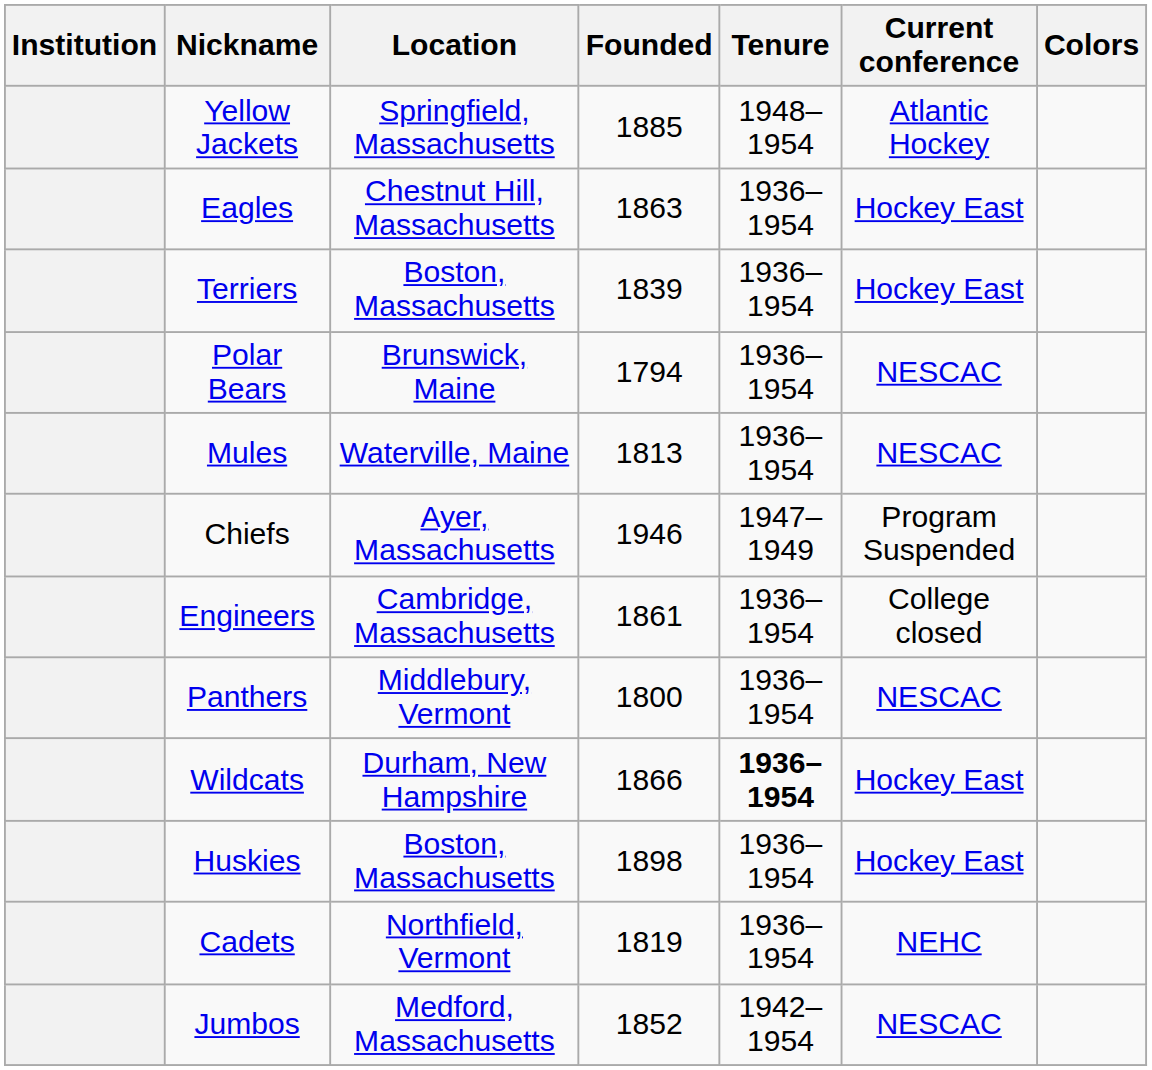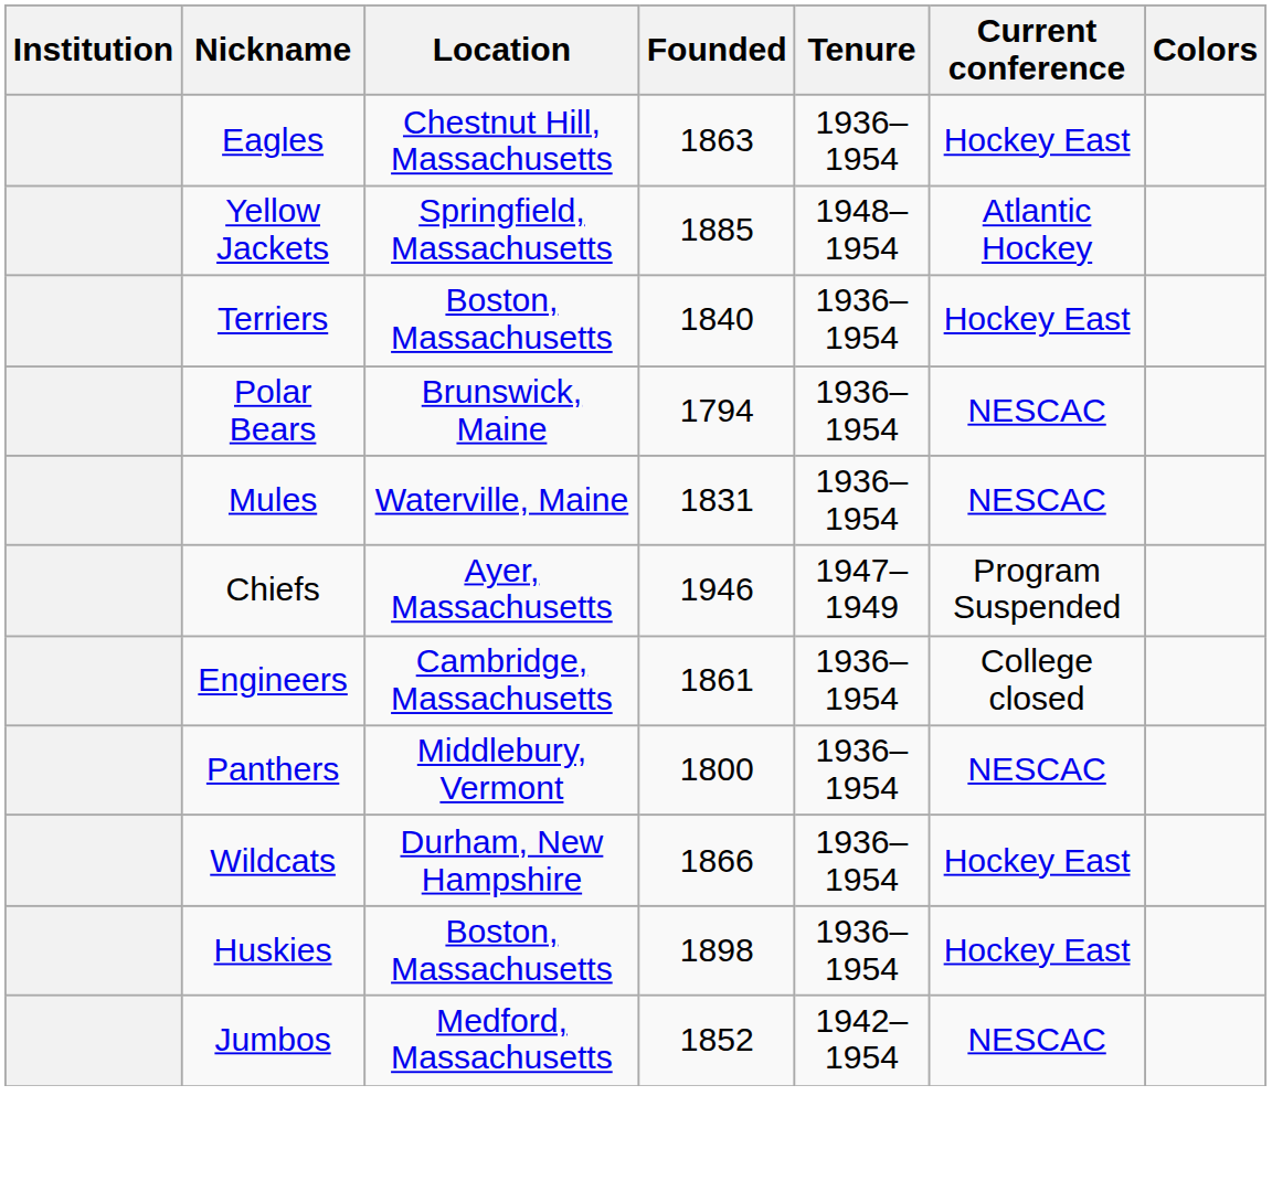 <table class="wikitable sortable" style="text-align: center;">
 <tr>
 <th>Institution</th>
 <th>Nickname</th>
 <th>Location</th>
 <th>Founded</th>
 <th>Tenure</th>
 <th>Current conference</th>
 <th>Colors</th>
 </tr>
 <tr>
 <th></th>
+<td><a href='#'>Eagles</a></td>
+<td><a href='#'>Chestnut Hill, Massachusetts</a></td>
+<td>1863</td>
+<td>1936–1954</td>
+<td><a href='#'>Hockey East</a></td>
+<td></td>
+</tr>
+<tr>
+<th></th>
 <td><a href='#'>Yellow Jackets</a></td>
 <td><a href='#'>Springfield, Massachusetts</a></td>
 <td>1885</td>
 <td>1948–1954</td>
 <td><a href='#'>Atlantic Hockey</a></td>
 <td></td>
 </tr>
 <tr>
 <th></th>
-<td><a href='#'>Eagles</a></td>
-<td><a href='#'>Chestnut Hill, Massachusetts</a></td>
-<td>1863</td>
-<td>1936–1954</td>
-<td><a href='#'>Hockey East</a></td>
-<td></td>
-</tr>
-<tr>
-<th></th>
 <td><a href='#'>Terriers</a></td>
 <td><a href='#'>Boston, Massachusetts</a></td>
-<td>1839</td>
+<td>1840</td>
 <td>1936–1954</td>
 <td><a href='#'>Hockey East</a></td>
 <td></td>
 </tr>
 <tr>
 <th></th>
 <td><a href='#'>Polar Bears</a></td>
 <td><a href='#'>Brunswick, Maine</a></td>
 <td>1794</td>
 <td>1936–1954</td>
 <td><a href='#'>NESCAC</a></td>
 <td></td>
 </tr>
 <tr>
 <th></th>
 <td><a href='#'>Mules</a></td>
 <td><a href='#'>Waterville, Maine</a></td>
-<td>1813</td>
+<td>1831</td>
 <td>1936–1954</td>
 <td><a href='#'>NESCAC</a></td>
 <td></td>
 </tr>
 <tr>
 <th></th>
 <td>Chiefs</td>
 <td><a href='#'>Ayer, Massachusetts</a></td>
 <td>1946</td>
 <td>1947–1949</td>
 <td>Program Suspended</td>
 <td></td>
 </tr>
 <tr>
 <th></th>
 <td><a href='#'>Engineers</a></td>
 <td><a href='#'>Cambridge, Massachusetts</a></td>
 <td>1861</td>
 <td>1936–1954</td>
 <td>College closed</td>
 <td></td>
 </tr>
 <tr>
 <th></th>
 <td><a href='#'>Panthers</a></td>
 <td><a href='#'>Middlebury, Vermont</a></td>
 <td>1800</td>
 <td>1936–1954</td>
 <td><a href='#'>NESCAC</a></td>
 <td></td>
 </tr>
 <tr>
 <th></th>
 <td><a href='#'>Wildcats</a></td>
 <td><a href='#'>Durham, New Hampshire</a></td>
 <td>1866</td>
-<td><strong>1936–1954</strong></td>
+<td>1936–1954</td>
 <td><a href='#'>Hockey East</a></td>
 <td></td>
 </tr>
 <tr>
 <th></th>
 <td><a href='#'>Huskies</a></td>
 <td><a href='#'>Boston, Massachusetts</a></td>
 <td>1898</td>
 <td>1936–1954</td>
 <td><a href='#'>Hockey East</a></td>
 <td></td>
 </tr>
 <tr>
 <th></th>
-<td><a href='#'>Cadets</a></td>
-<td><a href='#'>Northfield, Vermont</a></td>
-<td>1819</td>
-<td>1936–1954</td>
-<td><a href='#'>NEHC</a></td>
-<td></td>
-</tr>
-<tr>
-<th></th>
 <td><a href='#'>Jumbos</a></td>
 <td><a href='#'>Medford, Massachusetts</a></td>
 <td>1852</td>
 <td>1942–1954</td>
 <td><a href='#'>NESCAC</a></td>
 <td></td>
 </tr>
 <tr>
 </tr>
 </table>
